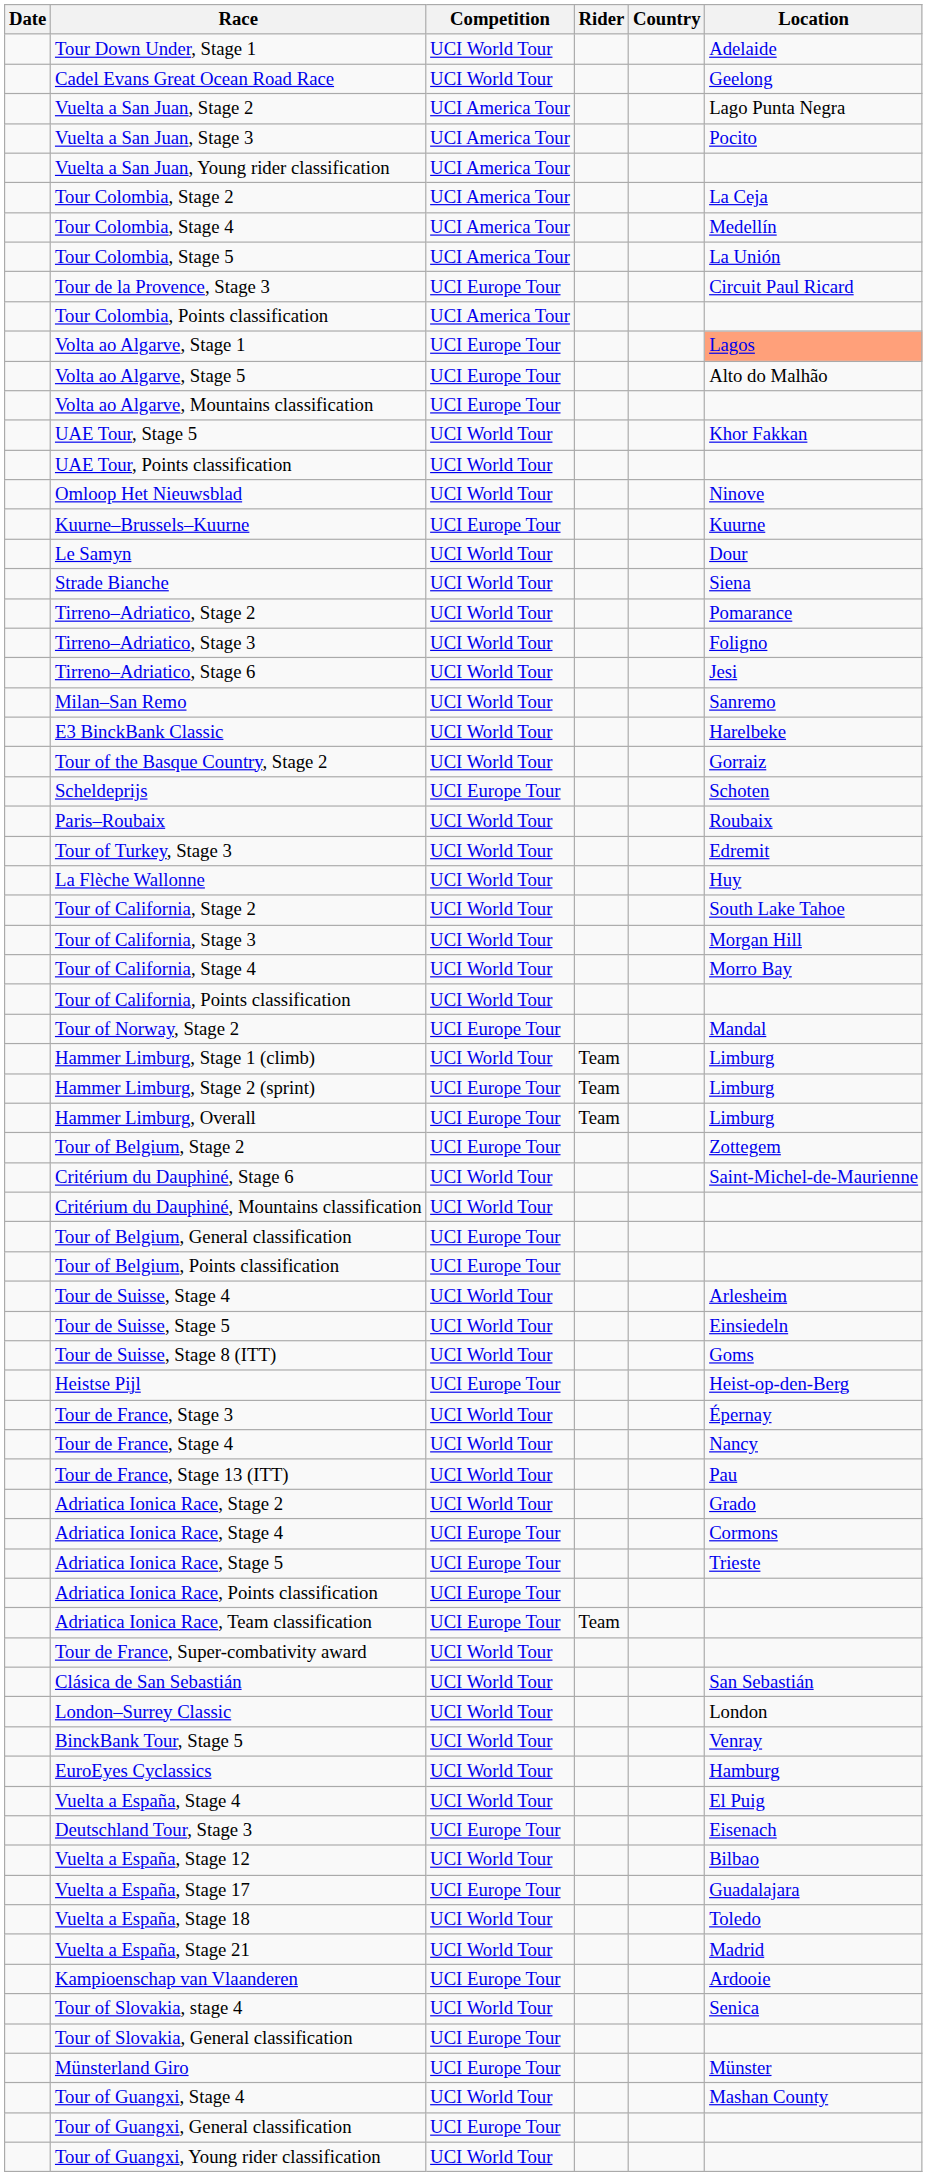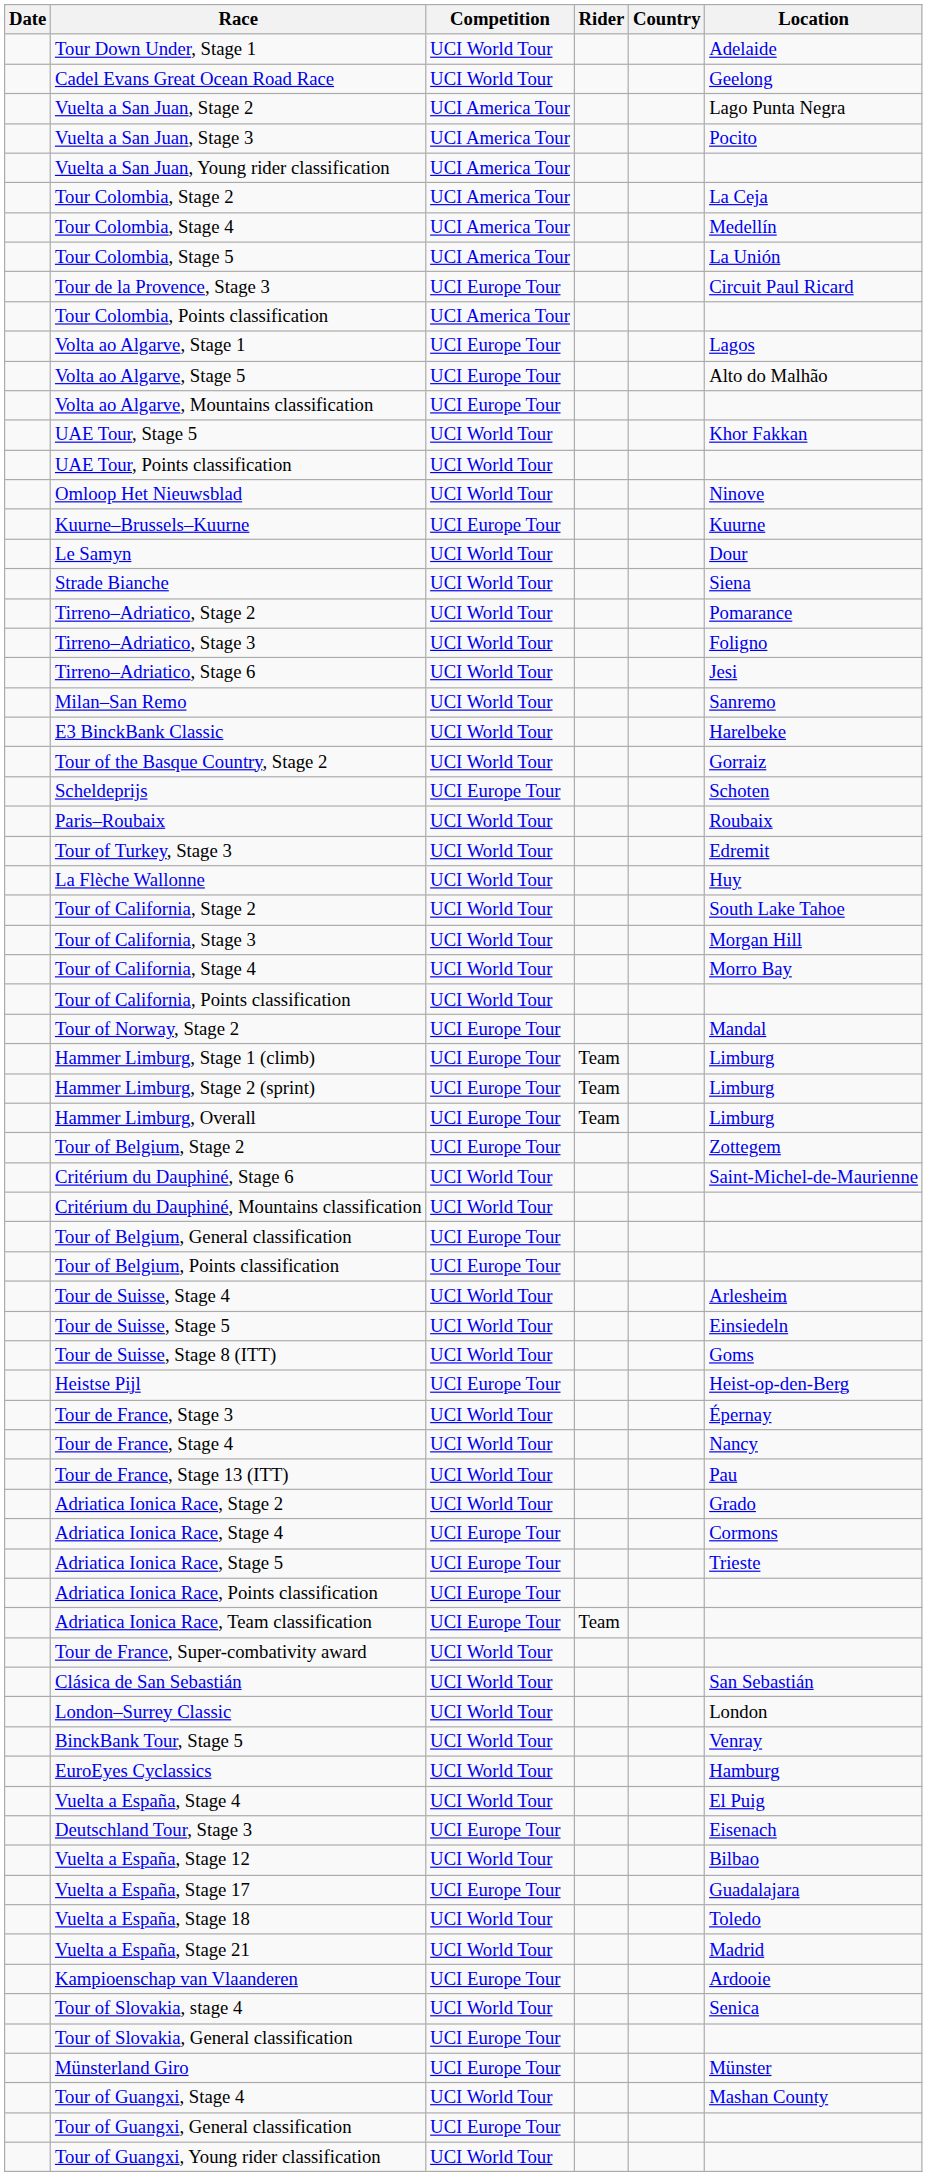 <table class="wikitable sortable">
 <tr>
 <th>Date</th>
 <th>Race</th>
 <th>Competition</th>
 <th>Rider</th>
 <th>Country</th>
 <th>Location</th>
 </tr>
 <tr>
 <td></td>
 <td><a href='#'>Tour Down Under</a>, Stage 1</td>
 <td><a href='#'>UCI World Tour</a></td>
 <td></td>
 <td></td>
 <td><a href='#'>Adelaide</a></td>
 </tr>
 <tr>
 <td></td>
 <td><a href='#'>Cadel Evans Great Ocean Road Race</a></td>
 <td><a href='#'>UCI World Tour</a></td>
 <td></td>
 <td></td>
 <td><a href='#'>Geelong</a></td>
 </tr>
 <tr>
 <td></td>
 <td><a href='#'>Vuelta a San Juan</a>, Stage 2</td>
 <td><a href='#'>UCI America Tour</a></td>
 <td></td>
 <td></td>
 <td>Lago Punta Negra</td>
 </tr>
 <tr>
 <td></td>
 <td><a href='#'>Vuelta a San Juan</a>, Stage 3</td>
 <td><a href='#'>UCI America Tour</a></td>
 <td></td>
 <td></td>
 <td><a href='#'>Pocito</a></td>
 </tr>
 <tr>
 <td></td>
 <td><a href='#'>Vuelta a San Juan</a>, Young rider classification</td>
 <td><a href='#'>UCI America Tour</a></td>
 <td></td>
 <td></td>
 <td></td>
 </tr>
 <tr>
 <td></td>
 <td><a href='#'>Tour Colombia</a>, Stage 2</td>
 <td><a href='#'>UCI America Tour</a></td>
 <td></td>
 <td></td>
 <td><a href='#'>La Ceja</a></td>
 </tr>
 <tr>
 <td></td>
 <td><a href='#'>Tour Colombia</a>, Stage 4</td>
 <td><a href='#'>UCI America Tour</a></td>
 <td></td>
 <td></td>
 <td><a href='#'>Medellín</a></td>
 </tr>
 <tr>
 <td></td>
 <td><a href='#'>Tour Colombia</a>, Stage 5</td>
 <td><a href='#'>UCI America Tour</a></td>
 <td></td>
 <td></td>
 <td><a href='#'>La Unión</a></td>
 </tr>
 <tr>
 <td></td>
 <td><a href='#'>Tour de la Provence</a>, Stage 3</td>
 <td><a href='#'>UCI Europe Tour</a></td>
 <td></td>
 <td></td>
 <td><a href='#'>Circuit Paul Ricard</a></td>
 </tr>
 <tr>
 <td></td>
 <td><a href='#'>Tour Colombia</a>, Points classification</td>
 <td><a href='#'>UCI America Tour</a></td>
 <td></td>
 <td></td>
 <td></td>
 </tr>
 <tr>
 <td></td>
 <td><a href='#'>Volta ao Algarve</a>, Stage 1</td>
 <td><a href='#'>UCI Europe Tour</a></td>
 <td></td>
 <td></td>
-<td style="background: lightsalmon;"><a href='#'>Lagos</a></td>
+<td><a href='#'>Lagos</a></td>
 </tr>
 <tr>
 <td></td>
 <td><a href='#'>Volta ao Algarve</a>, Stage 5</td>
 <td><a href='#'>UCI Europe Tour</a></td>
 <td></td>
 <td></td>
 <td>Alto do Malhão</td>
 </tr>
 <tr>
 <td></td>
 <td><a href='#'>Volta ao Algarve</a>, Mountains classification</td>
 <td><a href='#'>UCI Europe Tour</a></td>
 <td></td>
 <td></td>
 <td></td>
 </tr>
 <tr>
 <td></td>
 <td><a href='#'>UAE Tour</a>, Stage 5</td>
 <td><a href='#'>UCI World Tour</a></td>
 <td></td>
 <td></td>
 <td><a href='#'>Khor Fakkan</a></td>
 </tr>
 <tr>
 <td></td>
 <td><a href='#'>UAE Tour</a>, Points classification</td>
 <td><a href='#'>UCI World Tour</a></td>
 <td></td>
 <td></td>
 <td></td>
 </tr>
 <tr>
 <td></td>
 <td><a href='#'>Omloop Het Nieuwsblad</a></td>
 <td><a href='#'>UCI World Tour</a></td>
 <td></td>
 <td></td>
 <td><a href='#'>Ninove</a></td>
 </tr>
 <tr>
 <td></td>
 <td><a href='#'>Kuurne–Brussels–Kuurne</a></td>
 <td><a href='#'>UCI Europe Tour</a></td>
 <td></td>
 <td></td>
 <td><a href='#'>Kuurne</a></td>
 </tr>
 <tr>
 <td></td>
 <td><a href='#'>Le Samyn</a></td>
 <td><a href='#'>UCI World Tour</a></td>
 <td></td>
 <td></td>
 <td><a href='#'>Dour</a></td>
 </tr>
 <tr>
 <td></td>
 <td><a href='#'>Strade Bianche</a></td>
 <td><a href='#'>UCI World Tour</a></td>
 <td></td>
 <td></td>
 <td><a href='#'>Siena</a></td>
 </tr>
 <tr>
 <td></td>
 <td><a href='#'>Tirreno–Adriatico</a>, Stage 2</td>
 <td><a href='#'>UCI World Tour</a></td>
 <td></td>
 <td></td>
 <td><a href='#'>Pomarance</a></td>
 </tr>
 <tr>
 <td></td>
 <td><a href='#'>Tirreno–Adriatico</a>, Stage 3</td>
 <td><a href='#'>UCI World Tour</a></td>
 <td></td>
 <td></td>
 <td><a href='#'>Foligno</a></td>
 </tr>
 <tr>
 <td></td>
 <td><a href='#'>Tirreno–Adriatico</a>, Stage 6</td>
 <td><a href='#'>UCI World Tour</a></td>
 <td></td>
 <td></td>
 <td><a href='#'>Jesi</a></td>
 </tr>
 <tr>
 <td></td>
 <td><a href='#'>Milan–San Remo</a></td>
 <td><a href='#'>UCI World Tour</a></td>
 <td></td>
 <td></td>
 <td><a href='#'>Sanremo</a></td>
 </tr>
 <tr>
 <td></td>
 <td><a href='#'>E3 BinckBank Classic</a></td>
 <td><a href='#'>UCI World Tour</a></td>
 <td></td>
 <td></td>
 <td><a href='#'>Harelbeke</a></td>
 </tr>
 <tr>
 <td></td>
 <td><a href='#'>Tour of the Basque Country</a>, Stage 2</td>
 <td><a href='#'>UCI World Tour</a></td>
 <td></td>
 <td></td>
 <td><a href='#'>Gorraiz</a></td>
 </tr>
 <tr>
 <td></td>
 <td><a href='#'>Scheldeprijs</a></td>
 <td><a href='#'>UCI Europe Tour</a></td>
 <td></td>
 <td></td>
 <td><a href='#'>Schoten</a></td>
 </tr>
 <tr>
 <td></td>
 <td><a href='#'>Paris–Roubaix</a></td>
 <td><a href='#'>UCI World Tour</a></td>
 <td></td>
 <td></td>
 <td><a href='#'>Roubaix</a></td>
 </tr>
 <tr>
 <td></td>
 <td><a href='#'>Tour of Turkey</a>, Stage 3</td>
 <td><a href='#'>UCI World Tour</a></td>
 <td></td>
 <td></td>
 <td><a href='#'>Edremit</a></td>
 </tr>
 <tr>
 <td></td>
 <td><a href='#'>La Flèche Wallonne</a></td>
 <td><a href='#'>UCI World Tour</a></td>
 <td></td>
 <td></td>
 <td><a href='#'>Huy</a></td>
 </tr>
 <tr>
 <td></td>
 <td><a href='#'>Tour of California</a>, Stage 2</td>
 <td><a href='#'>UCI World Tour</a></td>
 <td></td>
 <td></td>
 <td><a href='#'>South Lake Tahoe</a></td>
 </tr>
 <tr>
 <td></td>
 <td><a href='#'>Tour of California</a>, Stage 3</td>
 <td><a href='#'>UCI World Tour</a></td>
 <td></td>
 <td></td>
 <td><a href='#'>Morgan Hill</a></td>
 </tr>
 <tr>
 <td></td>
 <td><a href='#'>Tour of California</a>, Stage 4</td>
 <td><a href='#'>UCI World Tour</a></td>
 <td></td>
 <td></td>
 <td><a href='#'>Morro Bay</a></td>
 </tr>
 <tr>
 <td></td>
 <td><a href='#'>Tour of California</a>, Points classification</td>
 <td><a href='#'>UCI World Tour</a></td>
 <td></td>
 <td></td>
 <td></td>
 </tr>
 <tr>
 <td></td>
 <td><a href='#'>Tour of Norway</a>, Stage 2</td>
 <td><a href='#'>UCI Europe Tour</a></td>
 <td></td>
 <td></td>
 <td><a href='#'>Mandal</a></td>
 </tr>
 <tr>
 <td></td>
 <td><a href='#'>Hammer Limburg</a>, Stage 1 (climb)</td>
-<td><a href='#'>UCI World Tour</a></td>
+<td><a href='#'>UCI Europe Tour</a></td>
 <td>Team</td>
 <td></td>
 <td><a href='#'>Limburg</a></td>
 </tr>
 <tr>
 <td></td>
 <td><a href='#'>Hammer Limburg</a>, Stage 2 (sprint)</td>
 <td><a href='#'>UCI Europe Tour</a></td>
 <td>Team</td>
 <td></td>
 <td><a href='#'>Limburg</a></td>
 </tr>
 <tr>
 <td></td>
 <td><a href='#'>Hammer Limburg</a>, Overall</td>
 <td><a href='#'>UCI Europe Tour</a></td>
 <td>Team</td>
 <td></td>
 <td><a href='#'>Limburg</a></td>
 </tr>
 <tr>
 <td></td>
 <td><a href='#'>Tour of Belgium</a>, Stage 2</td>
 <td><a href='#'>UCI Europe Tour</a></td>
 <td></td>
 <td></td>
 <td><a href='#'>Zottegem</a></td>
 </tr>
 <tr>
 <td></td>
 <td><a href='#'>Critérium du Dauphiné</a>, Stage 6</td>
 <td><a href='#'>UCI World Tour</a></td>
 <td></td>
 <td></td>
 <td><a href='#'>Saint-Michel-de-Maurienne</a></td>
 </tr>
 <tr>
 <td></td>
 <td><a href='#'>Critérium du Dauphiné</a>, Mountains classification</td>
 <td><a href='#'>UCI World Tour</a></td>
 <td></td>
 <td></td>
 <td></td>
 </tr>
 <tr>
 <td></td>
 <td><a href='#'>Tour of Belgium</a>, General classification</td>
 <td><a href='#'>UCI Europe Tour</a></td>
 <td></td>
 <td></td>
 <td></td>
 </tr>
 <tr>
 <td></td>
 <td><a href='#'>Tour of Belgium</a>, Points classification</td>
 <td><a href='#'>UCI Europe Tour</a></td>
 <td></td>
 <td></td>
 <td></td>
 </tr>
 <tr>
 <td></td>
 <td><a href='#'>Tour de Suisse</a>, Stage 4</td>
 <td><a href='#'>UCI World Tour</a></td>
 <td></td>
 <td></td>
 <td><a href='#'>Arlesheim</a></td>
 </tr>
 <tr>
 <td></td>
 <td><a href='#'>Tour de Suisse</a>, Stage 5</td>
 <td><a href='#'>UCI World Tour</a></td>
 <td></td>
 <td></td>
 <td><a href='#'>Einsiedeln</a></td>
 </tr>
 <tr>
 <td></td>
 <td><a href='#'>Tour de Suisse</a>, Stage 8 (ITT)</td>
 <td><a href='#'>UCI World Tour</a></td>
 <td></td>
 <td></td>
 <td><a href='#'>Goms</a></td>
 </tr>
 <tr>
 <td></td>
 <td><a href='#'>Heistse Pijl</a></td>
 <td><a href='#'>UCI Europe Tour</a></td>
 <td></td>
 <td></td>
 <td><a href='#'>Heist-op-den-Berg</a></td>
 </tr>
 <tr>
 <td></td>
 <td><a href='#'>Tour de France</a>, Stage 3</td>
 <td><a href='#'>UCI World Tour</a></td>
 <td></td>
 <td></td>
 <td><a href='#'>Épernay</a></td>
 </tr>
 <tr>
 <td></td>
 <td><a href='#'>Tour de France</a>, Stage 4</td>
 <td><a href='#'>UCI World Tour</a></td>
 <td></td>
 <td></td>
 <td><a href='#'>Nancy</a></td>
 </tr>
 <tr>
 <td></td>
 <td><a href='#'>Tour de France</a>, Stage 13 (ITT)</td>
 <td><a href='#'>UCI World Tour</a></td>
 <td></td>
 <td></td>
 <td><a href='#'>Pau</a></td>
 </tr>
 <tr>
 <td></td>
 <td><a href='#'>Adriatica Ionica Race</a>, Stage 2</td>
 <td><a href='#'>UCI World Tour</a></td>
 <td></td>
 <td></td>
 <td><a href='#'>Grado</a></td>
 </tr>
 <tr>
 <td></td>
 <td><a href='#'>Adriatica Ionica Race</a>, Stage 4</td>
 <td><a href='#'>UCI Europe Tour</a></td>
 <td></td>
 <td></td>
 <td><a href='#'>Cormons</a></td>
 </tr>
 <tr>
 <td></td>
 <td><a href='#'>Adriatica Ionica Race</a>, Stage 5</td>
 <td><a href='#'>UCI Europe Tour</a></td>
 <td></td>
 <td></td>
 <td><a href='#'>Trieste</a></td>
 </tr>
 <tr>
 <td></td>
 <td><a href='#'>Adriatica Ionica Race</a>, Points classification</td>
 <td><a href='#'>UCI Europe Tour</a></td>
 <td></td>
 <td></td>
 <td></td>
 </tr>
 <tr>
 <td></td>
 <td><a href='#'>Adriatica Ionica Race</a>, Team classification</td>
 <td><a href='#'>UCI Europe Tour</a></td>
 <td>Team</td>
 <td></td>
 <td></td>
 </tr>
 <tr>
 <td></td>
 <td><a href='#'>Tour de France</a>, Super-combativity award</td>
 <td><a href='#'>UCI World Tour</a></td>
 <td></td>
 <td></td>
 <td></td>
 </tr>
 <tr>
 <td></td>
 <td><a href='#'>Clásica de San Sebastián</a></td>
 <td><a href='#'>UCI World Tour</a></td>
 <td></td>
 <td></td>
 <td><a href='#'>San Sebastián</a></td>
 </tr>
 <tr>
 <td></td>
 <td><a href='#'>London–Surrey Classic</a></td>
 <td><a href='#'>UCI World Tour</a></td>
 <td></td>
 <td></td>
 <td>London</td>
 </tr>
 <tr>
 <td></td>
 <td><a href='#'>BinckBank Tour</a>, Stage 5</td>
 <td><a href='#'>UCI World Tour</a></td>
 <td></td>
 <td></td>
 <td><a href='#'>Venray</a></td>
 </tr>
 <tr>
 <td></td>
 <td><a href='#'>EuroEyes Cyclassics</a></td>
 <td><a href='#'>UCI World Tour</a></td>
 <td></td>
 <td></td>
 <td><a href='#'>Hamburg</a></td>
 </tr>
 <tr>
 <td></td>
 <td><a href='#'>Vuelta a España</a>, Stage 4</td>
 <td><a href='#'>UCI World Tour</a></td>
 <td></td>
 <td></td>
 <td><a href='#'>El Puig</a></td>
 </tr>
 <tr>
 <td></td>
 <td><a href='#'>Deutschland Tour</a>, Stage 3</td>
 <td><a href='#'>UCI Europe Tour</a></td>
 <td></td>
 <td></td>
 <td><a href='#'>Eisenach</a></td>
 </tr>
 <tr>
 <td></td>
 <td><a href='#'>Vuelta a España</a>, Stage 12</td>
 <td><a href='#'>UCI World Tour</a></td>
 <td></td>
 <td></td>
 <td><a href='#'>Bilbao</a></td>
 </tr>
 <tr>
 <td></td>
 <td><a href='#'>Vuelta a España</a>, Stage 17</td>
 <td><a href='#'>UCI Europe Tour</a></td>
 <td></td>
 <td></td>
 <td><a href='#'>Guadalajara</a></td>
 </tr>
 <tr>
 <td></td>
 <td><a href='#'>Vuelta a España</a>, Stage 18</td>
 <td><a href='#'>UCI World Tour</a></td>
 <td></td>
 <td></td>
 <td><a href='#'>Toledo</a></td>
 </tr>
 <tr>
 <td></td>
 <td><a href='#'>Vuelta a España</a>, Stage 21</td>
 <td><a href='#'>UCI World Tour</a></td>
 <td></td>
 <td></td>
 <td><a href='#'>Madrid</a></td>
 </tr>
 <tr>
 <td></td>
 <td><a href='#'>Kampioenschap van Vlaanderen</a></td>
 <td><a href='#'>UCI Europe Tour</a></td>
 <td></td>
 <td></td>
 <td><a href='#'>Ardooie</a></td>
 </tr>
 <tr>
 <td></td>
 <td><a href='#'>Tour of Slovakia</a>, stage 4</td>
 <td><a href='#'>UCI World Tour</a></td>
 <td></td>
 <td></td>
 <td><a href='#'>Senica</a></td>
 </tr>
 <tr>
 <td></td>
 <td><a href='#'>Tour of Slovakia</a>, General classification</td>
 <td><a href='#'>UCI Europe Tour</a></td>
 <td></td>
 <td></td>
 <td></td>
 </tr>
 <tr>
 <td></td>
 <td><a href='#'>Münsterland Giro</a></td>
 <td><a href='#'>UCI Europe Tour</a></td>
 <td></td>
 <td></td>
 <td><a href='#'>Münster</a></td>
 </tr>
 <tr>
 <td></td>
 <td><a href='#'>Tour of Guangxi</a>, Stage 4</td>
 <td><a href='#'>UCI World Tour</a></td>
 <td></td>
 <td></td>
 <td><a href='#'>Mashan County</a></td>
 </tr>
 <tr>
 <td></td>
 <td><a href='#'>Tour of Guangxi</a>, General classification</td>
 <td><a href='#'>UCI Europe Tour</a></td>
 <td></td>
 <td></td>
 <td></td>
 </tr>
 <tr>
 <td></td>
 <td><a href='#'>Tour of Guangxi</a>, Young rider classification</td>
 <td><a href='#'>UCI World Tour</a></td>
 <td></td>
 <td></td>
 <td></td>
 </tr>
 </table>
